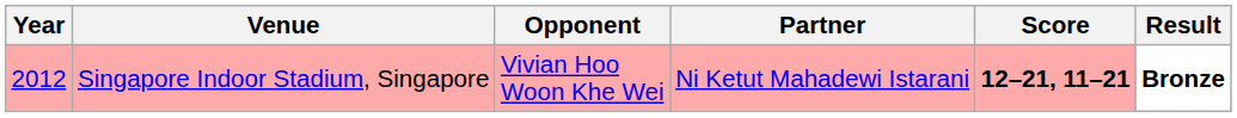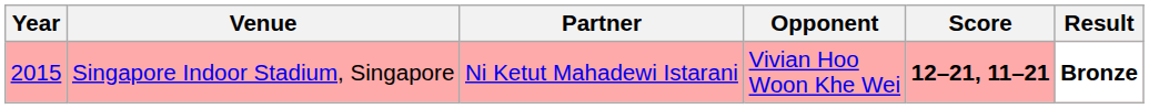 <table class="sortable wikitable" style="font-size: 90%">
 <tr>
 <th>Year</th>
 <th>Venue</th>
+<th>Partner</th>
 <th>Opponent</th>
-<th>Partner</th>
 <th>Score</th>
 <th>Result</th>
 </tr>
 <tr style="background:#FFAAAA">
-<td align="center"><a href='#'>2012</a></td>
+<td align="center"><a href='#'>2015</a></td>
 <td align="left"><a href='#'>Singapore Indoor Stadium</a>, Singapore</td>
+<td align="left"> <a href='#'>Ni Ketut Mahadewi Istarani</a></td>
 <td align="left"> <a href='#'>Vivian Hoo</a> <br>  <a href='#'>Woon Khe Wei</a></td>
-<td align="left"> <a href='#'>Ni Ketut Mahadewi Istarani</a></td>
 <td align="left"><strong>12–21, 11–21</strong></td>
 <td style="text-align:left; background:white"> <strong>Bronze</strong></td>
 </tr>
 </table>
